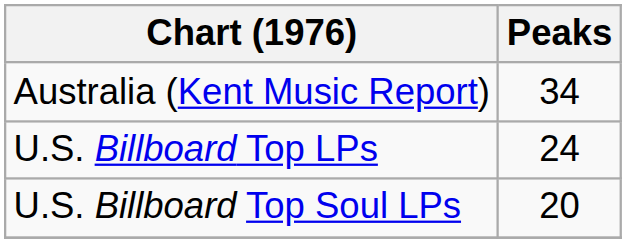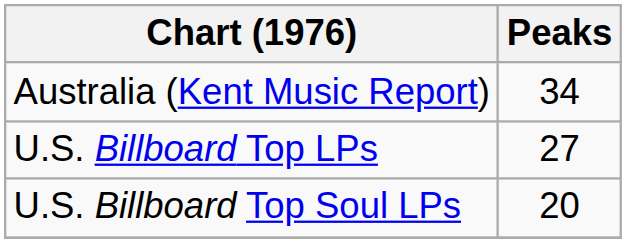 <table class="wikitable">
 <tr>
 <th>Chart (1976)</th>
 <th>Peaks<br></th>
 </tr>
 <tr>
 <td>Australia (<a href='#'>Kent Music Report</a>)</td>
 <td align="center">34</td>
 </tr>
 <tr>
 <td>U.S. <a href='#'><em>Billboard</em> Top LPs</a></td>
-<td align="center">24</td>
+<td align="center">27</td>
 </tr>
 <tr>
 <td>U.S. <em>Billboard</em> <a href='#'>Top Soul LPs</a></td>
 <td align="center">20</td>
 </tr>
 <tr>
 </tr>
 </table>
